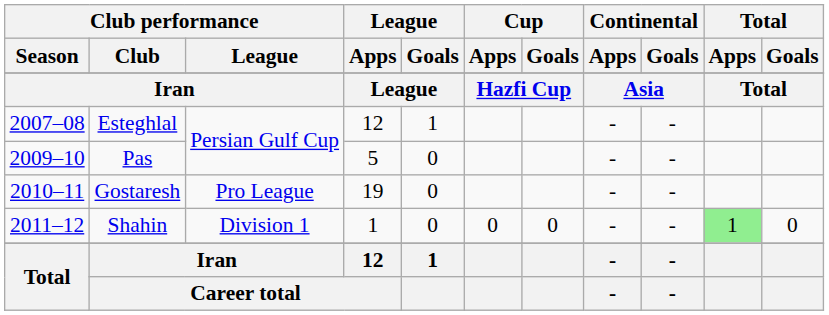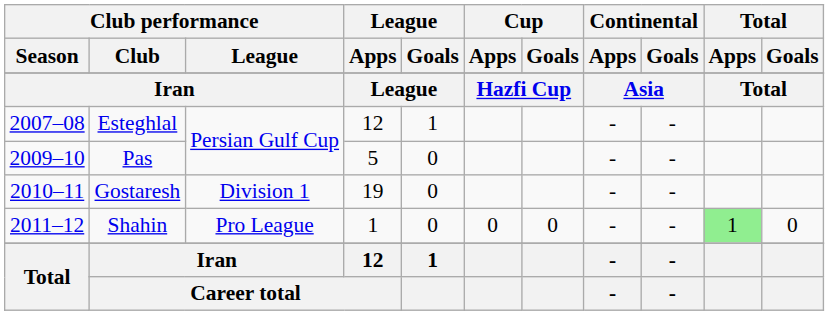 <table class="wikitable" style="text-align:center">
 <tr>
 <th colspan=3>Club performance</th>
 <th colspan=2>League</th>
 <th colspan=2>Cup</th>
 <th colspan=2>Continental</th>
 <th colspan=2>Total</th>
 </tr>
 <tr>
 <th>Season</th>
 <th>Club</th>
 <th>League</th>
 <th>Apps</th>
 <th>Goals</th>
 <th>Apps</th>
 <th>Goals</th>
 <th>Apps</th>
 <th>Goals</th>
 <th>Apps</th>
 <th>Goals</th>
 </tr>
 <tr>
 </tr>
 <tr>
 <th colspan=3>Iran</th>
 <th colspan=2>League</th>
 <th colspan=2><a href='#'>Hazfi Cup</a></th>
 <th colspan=2><a href='#'>Asia</a></th>
 <th colspan=2>Total</th>
 </tr>
 <tr>
 <td><a href='#'>2007–08</a></td>
 <td rowspan="1"><a href='#'>Esteghlal</a></td>
 <td rowspan="2"><a href='#'>Persian Gulf Cup</a></td>
 <td>12</td>
 <td>1</td>
 <td></td>
 <td></td>
 <td>-</td>
 <td>-</td>
 <td></td>
 <td></td>
 </tr>
 <tr>
 <td><a href='#'>2009–10</a></td>
 <td rowspan="1"><a href='#'>Pas</a></td>
 <td>5</td>
 <td>0</td>
 <td></td>
 <td></td>
 <td>-</td>
 <td>-</td>
 <td></td>
 <td></td>
 </tr>
 <tr>
 <td><a href='#'>2010–11</a></td>
 <td rowspan="1"><a href='#'>Gostaresh</a></td>
-<td rowspan="1"><a href='#'>Pro League</a></td>
+<td rowspan="1"><a href='#'>Division 1</a></td>
 <td>19</td>
 <td>0</td>
 <td></td>
 <td></td>
 <td>-</td>
 <td>-</td>
 <td></td>
 <td></td>
 </tr>
 <tr>
 <td><a href='#'>2011–12</a></td>
 <td rowspan="1"><a href='#'>Shahin</a></td>
-<td rowspan="1"><a href='#'>Division 1</a></td>
+<td rowspan="1"><a href='#'>Pro League</a></td>
 <td>1</td>
 <td>0</td>
 <td>0</td>
 <td>0</td>
 <td>-</td>
 <td>-</td>
 <td style="background: lightgreen;">1</td>
 <td>0</td>
 </tr>
 <tr>
 </tr>
 <tr>
 <th rowspan=4>Total</th>
 <th colspan=2>Iran</th>
 <th>12</th>
 <th>1</th>
 <th></th>
 <th></th>
 <th>-</th>
 <th>-</th>
 <th></th>
 <th></th>
 </tr>
 <tr>
 <th colspan=3>Career total</th>
 <th></th>
 <th></th>
 <th></th>
 <th>-</th>
 <th>-</th>
 <th></th>
 <th></th>
 </tr>
 </table>
